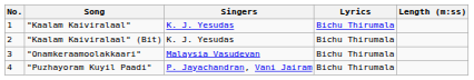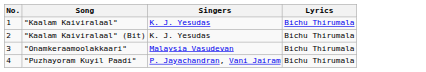 <table class="wikitable" style="font-size:95%;">
 <tr>
 <th>No.</th>
 <th>Song</th>
 <th>Singers</th>
 <th>Lyrics</th>
-<th>Length (m:ss)</th>
 </tr>
 <tr>
 <td>1</td>
 <td>"Kaalam Kaiviralaal"</td>
 <td><a href='#'>K. J. Yesudas</a></td>
 <td><a href='#'>Bichu Thirumala</a></td>
-<td></td>
 </tr>
 <tr>
 <td>2</td>
 <td>"Kaalam Kaiviralaal" (Bit)</td>
 <td>K. J. Yesudas</td>
 <td>Bichu Thirumala</td>
-<td></td>
 </tr>
 <tr>
 <td>3</td>
 <td>"Onamkeraamoolakkaari"</td>
 <td><a href='#'>Malaysia Vasudevan</a></td>
 <td>Bichu Thirumala</td>
-<td></td>
 </tr>
 <tr>
 <td>4</td>
 <td>"Puzhayoram Kuyil Paadi"</td>
 <td><a href='#'>P. Jayachandran</a>, <a href='#'>Vani Jairam</a></td>
 <td>Bichu Thirumala</td>
-<td></td>
 </tr>
 </table>
